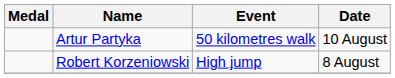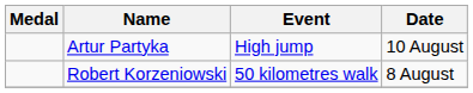 <table class="wikitable" style="font-size:90%">
 <tr>
 <th>Medal</th>
 <th>Name</th>
 <th>Event</th>
 <th>Date</th>
 </tr>
 <tr>
 <td></td>
 <td><a href='#'>Artur Partyka</a></td>
-<td><a href='#'>50 kilometres walk</a></td>
+<td><a href='#'>High jump</a></td>
 <td>10 August</td>
 </tr>
 <tr>
 <td></td>
 <td><a href='#'>Robert Korzeniowski</a></td>
-<td><a href='#'>High jump</a></td>
+<td><a href='#'>50 kilometres walk</a></td>
 <td>8 August</td>
 </tr>
 <tr>
 </tr>
 </table>
